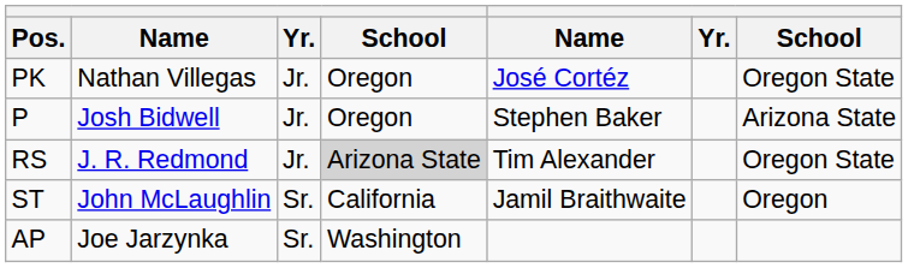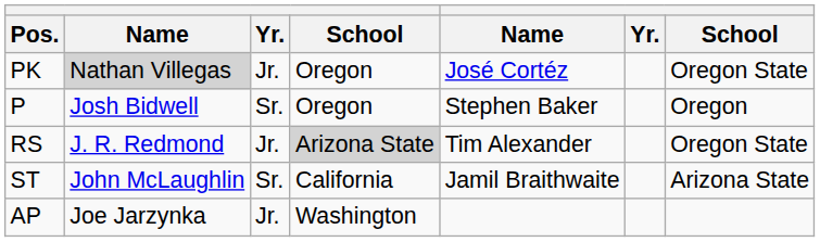 <table class="wikitable">
 <tr>
 <th colspan="4"></th>
 <th colspan="4"></th>
 </tr>
 <tr>
 <th>Pos.</th>
 <th>Name</th>
 <th>Yr.</th>
 <th>School</th>
 <th>Name</th>
 <th>Yr.</th>
 <th>School</th>
 </tr>
 <tr>
 <td>PK</td>
-<td>Nathan Villegas</td>
+<td style="background: lightgrey;">Nathan Villegas</td>
 <td>Jr.</td>
 <td>Oregon</td>
 <td><a href='#'>José Cortéz</a></td>
 <td></td>
 <td>Oregon State</td>
 </tr>
 <tr>
 <td>P</td>
 <td><a href='#'>Josh Bidwell</a></td>
-<td>Jr.</td>
+<td>Sr.</td>
 <td>Oregon</td>
 <td>Stephen Baker</td>
 <td></td>
-<td>Arizona State</td>
+<td>Oregon</td>
 </tr>
 <tr>
 <td>RS</td>
 <td><a href='#'>J. R. Redmond</a></td>
 <td>Jr.</td>
 <td style="background: lightgrey;">Arizona State</td>
 <td>Tim Alexander</td>
 <td></td>
 <td>Oregon State</td>
 </tr>
 <tr>
 <td>ST</td>
 <td><a href='#'>John McLaughlin</a></td>
 <td>Sr.</td>
 <td>California</td>
 <td>Jamil Braithwaite</td>
 <td></td>
-<td>Oregon</td>
+<td>Arizona State</td>
 </tr>
 <tr>
 <td>AP</td>
 <td>Joe Jarzynka</td>
-<td>Sr.</td>
+<td>Jr.</td>
 <td>Washington</td>
 <td></td>
 <td></td>
 <td></td>
 </tr>
 </table>
